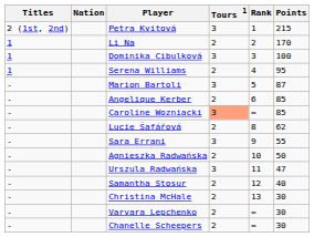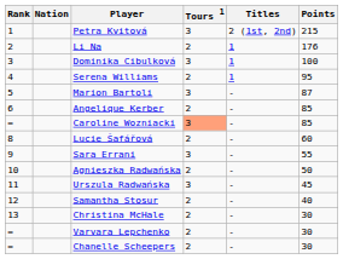 <table class="sortable wikitable">
 <tr>
-<th>Titles</th>
+<th>Rank</th>
 <th>Nation</th>
 <th>Player</th>
 <th>Tours <sup>1</sup></th>
-<th>Rank</th>
+<th>Titles</th>
 <th>Points</th>
 </tr>
 <tr>
-<td>2 (<a href='#'>1st</a>, <a href='#'>2nd</a>)</td>
+<td>1</td>
 <td></td>
 <td><a href='#'>Petra Kvitová</a></td>
 <td>3</td>
-<td>1</td>
+<td>2 (<a href='#'>1st</a>, <a href='#'>2nd</a>)</td>
 <td>215</td>
 </tr>
 <tr>
-<td><a href='#'>1</a></td>
+<td>2</td>
 <td></td>
 <td><a href='#'>Li Na</a></td>
 <td>2</td>
-<td>2</td>
-<td>170</td>
+<td><a href='#'>1</a></td>
+<td>176</td>
 </tr>
 <tr>
-<td><a href='#'>1</a></td>
+<td>3</td>
 <td></td>
 <td><a href='#'>Dominika Cibulková</a></td>
 <td>3</td>
-<td>3</td>
+<td><a href='#'>1</a></td>
 <td>100</td>
 </tr>
 <tr>
-<td><a href='#'>1</a></td>
+<td>4</td>
 <td></td>
 <td><a href='#'>Serena Williams</a></td>
 <td>2</td>
-<td>4</td>
+<td><a href='#'>1</a></td>
 <td>95</td>
 </tr>
 <tr>
-<td>-</td>
+<td>5</td>
 <td></td>
 <td><a href='#'>Marion Bartoli</a></td>
 <td>3</td>
-<td>5</td>
+<td>-</td>
 <td>87</td>
 </tr>
 <tr>
-<td>-</td>
+<td>6</td>
 <td></td>
 <td><a href='#'>Angelique Kerber</a></td>
 <td>2</td>
-<td>6</td>
+<td>-</td>
 <td>85</td>
 </tr>
 <tr>
-<td>-</td>
+<td>=</td>
 <td></td>
 <td><a href='#'>Caroline Wozniacki</a></td>
 <td style="background: lightsalmon;">3</td>
-<td>=</td>
+<td>-</td>
 <td>85</td>
 </tr>
 <tr>
-<td>-</td>
+<td>8</td>
 <td></td>
 <td><a href='#'>Lucie Šafářová</a></td>
 <td>2</td>
-<td>8</td>
-<td>62</td>
+<td>-</td>
+<td>60</td>
 </tr>
 <tr>
-<td>-</td>
+<td>9</td>
 <td></td>
 <td><a href='#'>Sara Errani</a></td>
 <td>3</td>
-<td>9</td>
+<td>-</td>
 <td>55</td>
 </tr>
 <tr>
-<td>-</td>
+<td>10</td>
 <td></td>
 <td><a href='#'>Agnieszka Radwańska</a></td>
 <td>2</td>
-<td>10</td>
+<td>-</td>
 <td>50</td>
 </tr>
 <tr>
-<td>-</td>
+<td>11</td>
 <td></td>
 <td><a href='#'>Urszula Radwańska</a></td>
 <td>3</td>
-<td>11</td>
-<td>47</td>
+<td>-</td>
+<td>45</td>
 </tr>
 <tr>
-<td>-</td>
+<td>12</td>
 <td></td>
 <td><a href='#'>Samantha Stosur</a></td>
 <td>2</td>
-<td>12</td>
+<td>-</td>
 <td>40</td>
 </tr>
 <tr>
-<td>-</td>
+<td>13</td>
 <td></td>
 <td><a href='#'>Christina McHale</a></td>
 <td>2</td>
-<td>13</td>
+<td>-</td>
 <td>30</td>
 </tr>
 <tr>
-<td>-</td>
+<td>=</td>
 <td></td>
 <td><a href='#'>Varvara Lepchenko</a></td>
 <td>2</td>
-<td>=</td>
+<td>-</td>
 <td>30</td>
 </tr>
 <tr>
-<td>-</td>
+<td>=</td>
 <td></td>
 <td><a href='#'>Chanelle Scheepers</a></td>
 <td>2</td>
-<td>=</td>
+<td>-</td>
 <td>30<br></td>
 </tr>
 </table>
